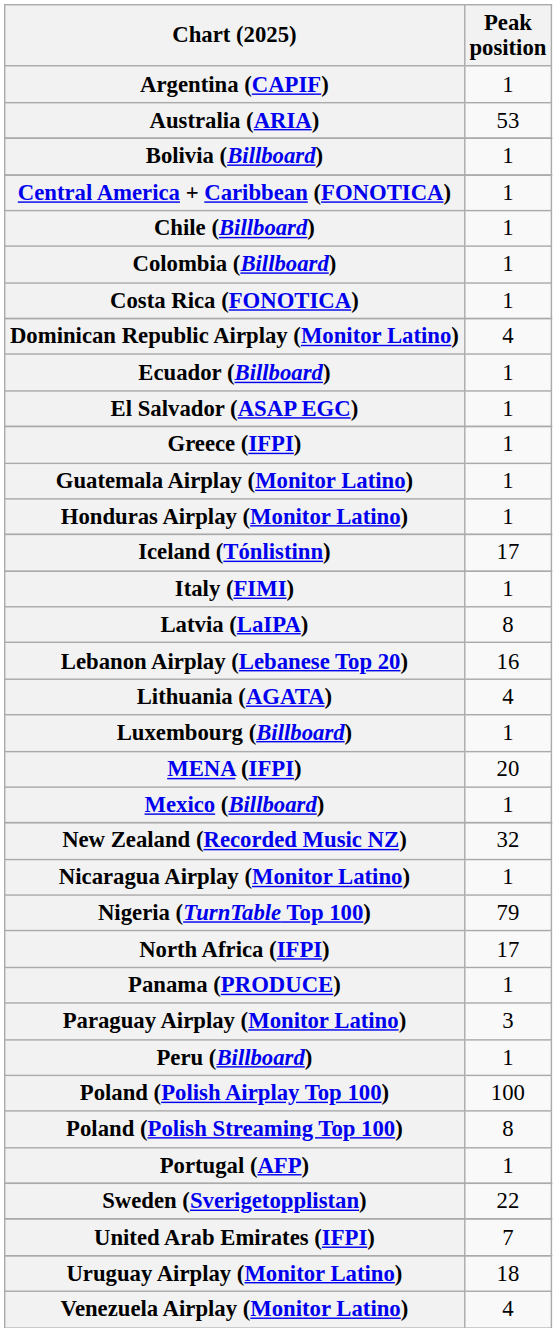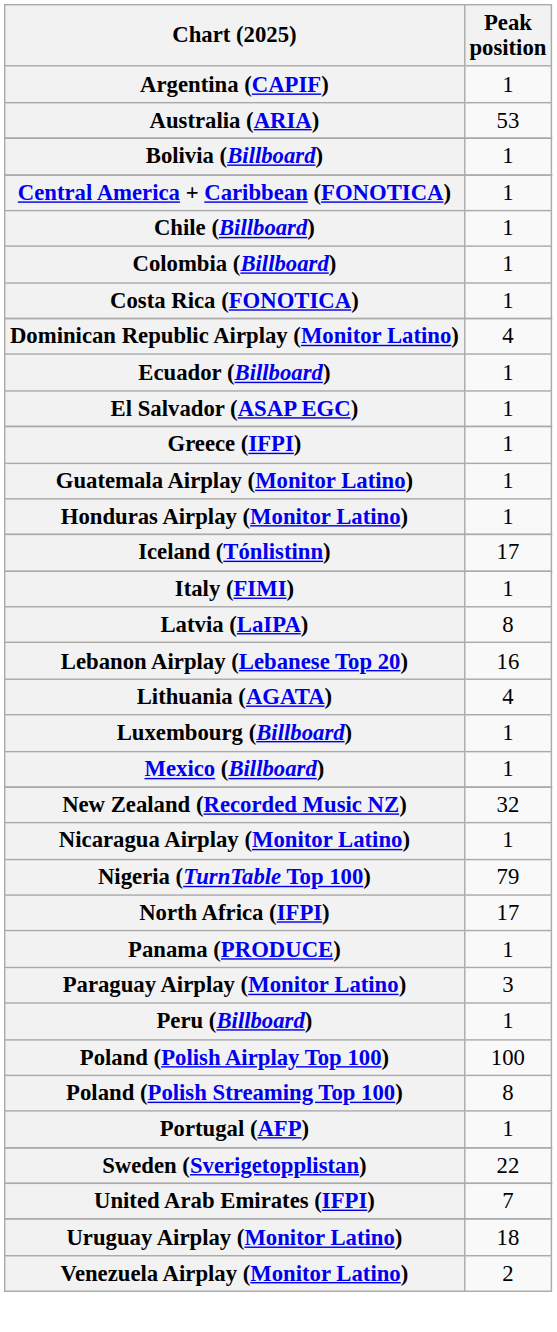 <table class="wikitable sortable plainrowheaders" style="text-align:center">
 <tr>
 <th scope="col">Chart (2025)</th>
 <th scope="col">Peak<br>position</th>
 </tr>
 <tr>
 <th scope="row">Argentina (<a href='#'>CAPIF</a>)</th>
 <td>1</td>
 </tr>
 <tr>
 <th scope="row">Australia (<a href='#'>ARIA</a>)</th>
 <td>53</td>
 </tr>
 <tr>
 </tr>
 <tr>
 </tr>
 <tr>
 </tr>
 <tr>
 <th scope="row">Bolivia (<em><a href='#'>Billboard</a></em>)</th>
 <td>1</td>
 </tr>
 <tr>
 </tr>
 <tr>
 </tr>
 <tr>
 <th scope="row"><a href='#'>Central America</a> + <a href='#'>Caribbean</a> (<a href='#'>FONOTICA</a>)</th>
 <td>1</td>
 </tr>
 <tr>
 <th scope="row">Chile (<em><a href='#'>Billboard</a></em>)</th>
 <td>1</td>
 </tr>
 <tr>
 <th scope="row">Colombia (<em><a href='#'>Billboard</a></em>)</th>
 <td>1</td>
 </tr>
 <tr>
 <th scope="row">Costa Rica (<a href='#'>FONOTICA</a>)</th>
 <td>1</td>
 </tr>
 <tr>
 </tr>
 <tr>
 <th scope="row">Dominican Republic Airplay (<a href='#'>Monitor Latino</a>)</th>
 <td>4</td>
 </tr>
 <tr>
 <th scope="row">Ecuador (<em><a href='#'>Billboard</a></em>)</th>
 <td>1</td>
 </tr>
 <tr>
 <th scope="row">El Salvador (<a href='#'>ASAP EGC</a>)</th>
 <td>1</td>
 </tr>
 <tr>
 </tr>
 <tr>
 </tr>
 <tr>
 </tr>
 <tr>
 <th scope="row">Greece (<a href='#'>IFPI</a>)</th>
 <td>1</td>
 </tr>
 <tr>
 <th scope="row">Guatemala Airplay (<a href='#'>Monitor Latino</a>)</th>
 <td>1</td>
 </tr>
 <tr>
 <th scope="row">Honduras Airplay (<a href='#'>Monitor Latino</a>)</th>
 <td>1</td>
 </tr>
 <tr>
 </tr>
 <tr>
 <th scope="row">Iceland (<a href='#'>Tónlistinn</a>)</th>
 <td>17</td>
 </tr>
 <tr>
 </tr>
 <tr>
 <th scope="row">Italy (<a href='#'>FIMI</a>)</th>
 <td>1</td>
 </tr>
 <tr>
 <th scope="row">Latvia (<a href='#'>LaIPA</a>)</th>
 <td>8</td>
 </tr>
 <tr>
 <th scope="row">Lebanon Airplay (<a href='#'>Lebanese Top 20</a>)</th>
 <td>16</td>
 </tr>
 <tr>
 <th scope="row">Lithuania (<a href='#'>AGATA</a>)</th>
 <td>4</td>
 </tr>
 <tr>
 <th scope="row">Luxembourg (<em><a href='#'>Billboard</a></em>)</th>
 <td>1</td>
 </tr>
 <tr>
-<th scope="row"><a href='#'>MENA</a> (<a href='#'>IFPI</a>)</th>
-<td>20</td>
-</tr>
-<tr>
 <th scope="row"><a href='#'>Mexico</a> (<em><a href='#'>Billboard</a></em>)</th>
 <td>1</td>
 </tr>
 <tr>
 </tr>
 <tr>
 <th scope="row">New Zealand (<a href='#'>Recorded Music NZ</a>)</th>
 <td>32</td>
 </tr>
 <tr>
 <th scope="row">Nicaragua Airplay (<a href='#'>Monitor Latino</a>)</th>
 <td>1</td>
 </tr>
 <tr>
 <th scope="row">Nigeria (<a href='#'><em>TurnTable</em> Top 100</a>)</th>
 <td>79</td>
 </tr>
 <tr>
 <th scope="row">North Africa (<a href='#'>IFPI</a>)</th>
 <td>17</td>
 </tr>
 <tr>
 <th scope="row">Panama (<a href='#'>PRODUCE</a>)</th>
 <td>1</td>
 </tr>
 <tr>
 <th scope="row">Paraguay Airplay (<a href='#'>Monitor Latino</a>)</th>
 <td>3</td>
 </tr>
 <tr>
 <th scope="row">Peru (<em><a href='#'>Billboard</a></em>)</th>
 <td>1</td>
 </tr>
 <tr>
 <th scope="row">Poland (<a href='#'>Polish Airplay Top 100</a>)</th>
 <td>100</td>
 </tr>
 <tr>
 <th scope="row">Poland (<a href='#'>Polish Streaming Top 100</a>)</th>
 <td>8</td>
 </tr>
 <tr>
 <th scope="row">Portugal (<a href='#'>AFP</a>)</th>
 <td>1</td>
 </tr>
 <tr>
 </tr>
 <tr>
 </tr>
 <tr>
 <th scope="row">Sweden (<a href='#'>Sverigetopplistan</a>)</th>
 <td>22</td>
 </tr>
 <tr>
 </tr>
 <tr>
 <th scope="row">United Arab Emirates (<a href='#'>IFPI</a>)</th>
 <td>7</td>
 </tr>
 <tr>
 </tr>
 <tr>
 </tr>
 <tr>
 </tr>
 <tr>
 </tr>
 <tr>
 </tr>
 <tr>
 </tr>
 <tr>
 </tr>
 <tr>
 <th scope="row">Uruguay Airplay (<a href='#'>Monitor Latino</a>)</th>
 <td>18</td>
 </tr>
 <tr>
 <th scope="row">Venezuela Airplay (<a href='#'>Monitor Latino</a>)</th>
-<td>4</td>
+<td>2</td>
 </tr>
 </table>
